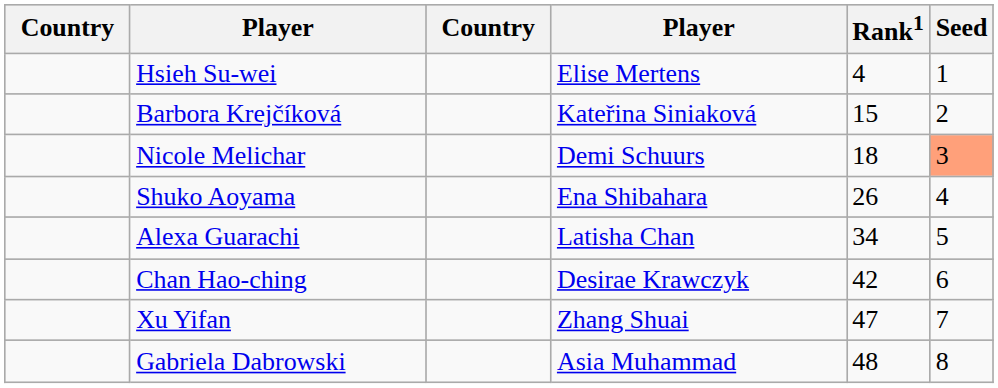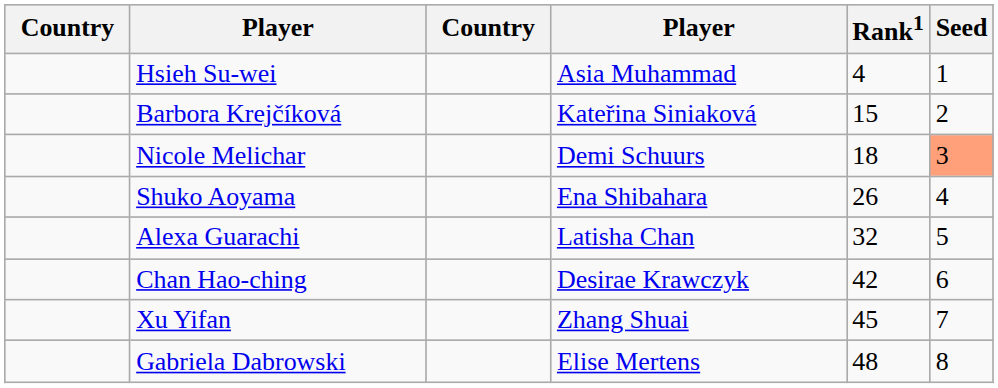 <table class="sortable wikitable">
 <tr>
 <th width="70">Country</th>
 <th width="175">Player</th>
 <th width="70">Country</th>
 <th width="175">Player</th>
 <th>Rank<sup>1</sup></th>
 <th>Seed</th>
 </tr>
 <tr>
 <td></td>
 <td><a href='#'>Hsieh Su-wei</a></td>
 <td></td>
-<td><a href='#'>Elise Mertens</a></td>
+<td><a href='#'>Asia Muhammad</a></td>
 <td>4</td>
 <td>1</td>
 </tr>
 <tr>
 <td></td>
 <td><a href='#'>Barbora Krejčíková</a></td>
 <td></td>
 <td><a href='#'>Kateřina Siniaková</a></td>
 <td>15</td>
 <td>2</td>
 </tr>
 <tr>
 <td></td>
 <td><a href='#'>Nicole Melichar</a></td>
 <td></td>
 <td><a href='#'>Demi Schuurs</a></td>
 <td>18</td>
 <td style="background: lightsalmon;">3</td>
 </tr>
 <tr>
 <td></td>
 <td><a href='#'>Shuko Aoyama</a></td>
 <td></td>
 <td><a href='#'>Ena Shibahara</a></td>
 <td>26</td>
 <td>4</td>
 </tr>
 <tr>
 <td></td>
 <td><a href='#'>Alexa Guarachi</a></td>
 <td></td>
 <td><a href='#'>Latisha Chan</a></td>
-<td>34</td>
+<td>32</td>
 <td>5</td>
 </tr>
 <tr>
 <td></td>
 <td><a href='#'>Chan Hao-ching</a></td>
 <td></td>
 <td><a href='#'>Desirae Krawczyk</a></td>
 <td>42</td>
 <td>6</td>
 </tr>
 <tr>
 <td></td>
 <td><a href='#'>Xu Yifan</a></td>
 <td></td>
 <td><a href='#'>Zhang Shuai</a></td>
-<td>47</td>
+<td>45</td>
 <td>7</td>
 </tr>
 <tr>
 <td></td>
 <td><a href='#'>Gabriela Dabrowski</a></td>
 <td></td>
-<td><a href='#'>Asia Muhammad</a></td>
+<td><a href='#'>Elise Mertens</a></td>
 <td>48</td>
 <td>8</td>
 </tr>
 </table>
